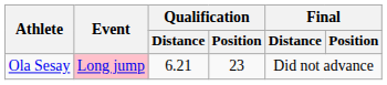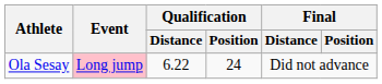 <table class=wikitable style="font-size:90%">
 <tr>
 <th rowspan="2">Athlete</th>
 <th rowspan="2">Event</th>
 <th colspan="2">Qualification</th>
 <th colspan="2">Final</th>
 </tr>
 <tr style="font-size:95%">
 <th>Distance</th>
 <th>Position</th>
 <th>Distance</th>
 <th>Position</th>
 </tr>
 <tr align=center>
 <td align=left><a href='#'>Ola Sesay</a></td>
 <td align=left style="background: pink;"><a href='#'>Long jump</a></td>
-<td>6.21</td>
-<td>23</td>
+<td>6.22</td>
+<td>24</td>
 <td colspan=2>Did not advance</td>
 </tr>
 </table>
